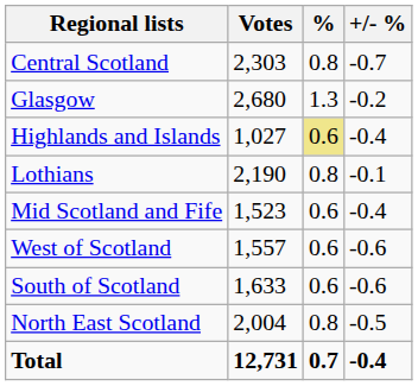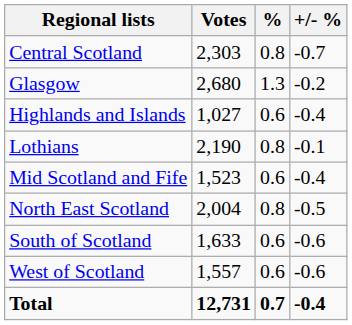 <table class="wikitable sortable">
 <tr>
 <th>Regional lists</th>
 <th>Votes</th>
 <th>%</th>
 <th>+/- %</th>
 </tr>
 <tr>
 <td><a href='#'>Central Scotland</a></td>
 <td>2,303</td>
 <td>0.8</td>
 <td>-0.7</td>
 </tr>
 <tr>
 <td><a href='#'>Glasgow</a></td>
 <td>2,680</td>
 <td>1.3</td>
 <td>-0.2</td>
 </tr>
 <tr>
 <td><a href='#'>Highlands and Islands</a></td>
 <td>1,027</td>
-<td style="background: khaki;">0.6</td>
+<td>0.6</td>
 <td>-0.4</td>
 </tr>
 <tr>
 <td><a href='#'>Lothians</a></td>
 <td>2,190</td>
 <td>0.8</td>
 <td>-0.1</td>
 </tr>
 <tr>
 <td><a href='#'>Mid Scotland and Fife</a></td>
 <td>1,523</td>
 <td>0.6</td>
 <td>-0.4</td>
 </tr>
 <tr>
-<td><a href='#'>West of Scotland</a></td>
-<td>1,557</td>
-<td>0.6</td>
-<td>-0.6</td>
+<td><a href='#'>North East Scotland</a></td>
+<td>2,004</td>
+<td>0.8</td>
+<td>-0.5</td>
 </tr>
 <tr>
 <td><a href='#'>South of Scotland</a></td>
 <td>1,633</td>
 <td>0.6</td>
 <td>-0.6</td>
 </tr>
 <tr>
-<td><a href='#'>North East Scotland</a></td>
-<td>2,004</td>
-<td>0.8</td>
-<td>-0.5</td>
+<td><a href='#'>West of Scotland</a></td>
+<td>1,557</td>
+<td>0.6</td>
+<td>-0.6</td>
 </tr>
 <tr>
 <td><strong>Total</strong></td>
 <td><strong>12,731</strong></td>
 <td><strong>0.7</strong></td>
 <td><strong>-0.4</strong></td>
 </tr>
 </table>
